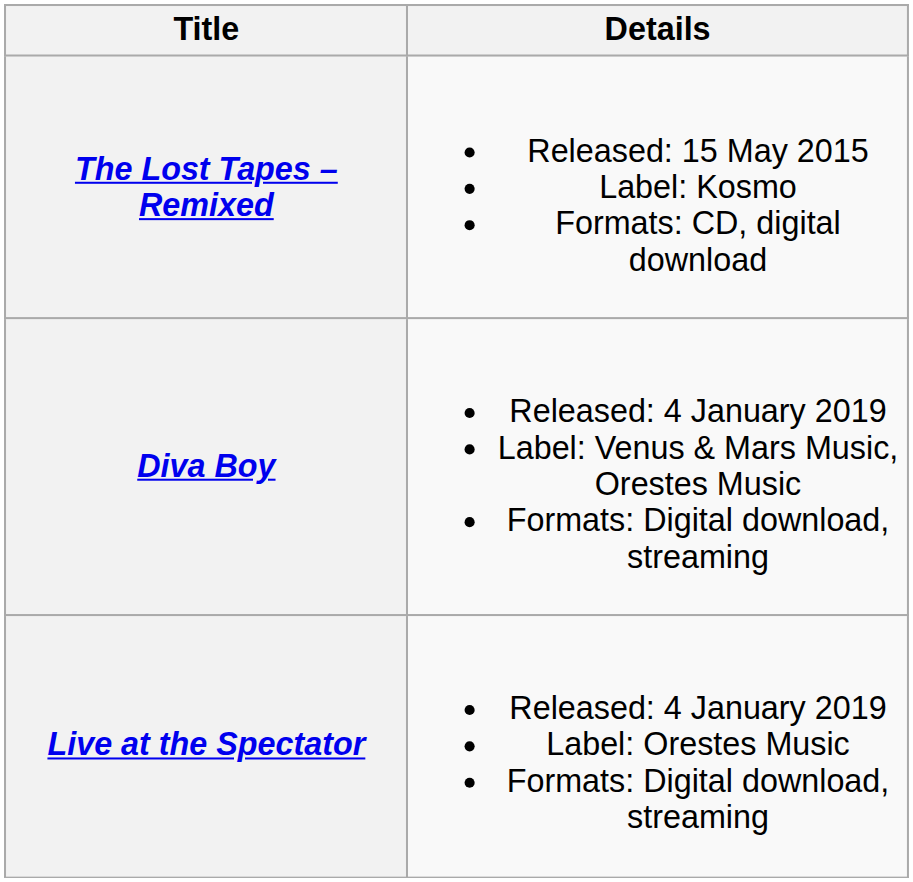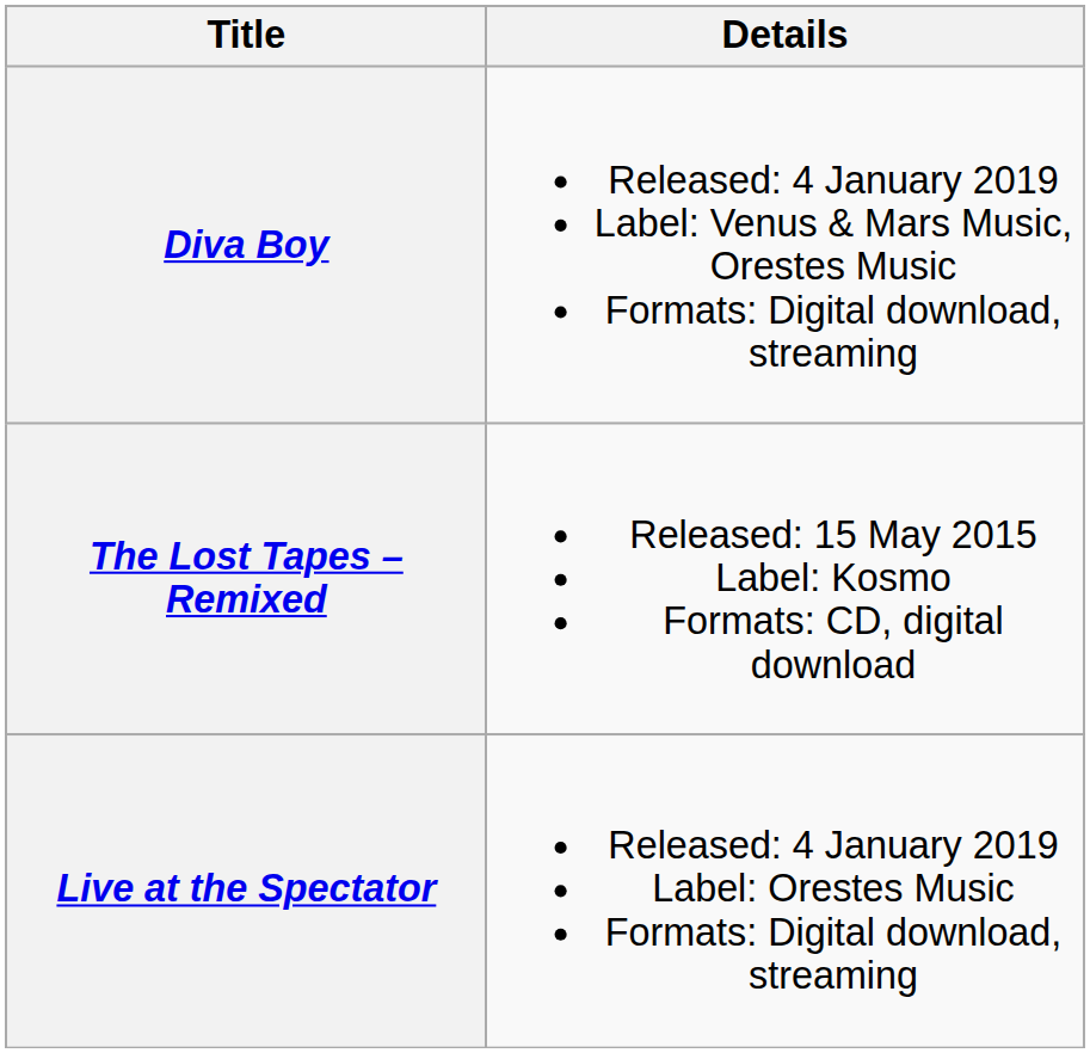 <table class="wikitable plainrowheaders" style="text-align:center;">
 <tr>
 <th scope="col" style="width:12em;">Title</th>
 <th scope="col" style="width:15em;">Details</th>
 </tr>
 <tr>
+<th scope="row"><em><a href='#'>Diva Boy</a></em></th>
+<td><br><ul><li>Released: 4 January 2019</li><li>Label: Venus & Mars Music, Orestes Music</li><li>Formats: Digital download, streaming</li></ul></td>
+</tr>
+<tr>
 <th scope="row"><em><a href='#'>The Lost Tapes – Remixed</a></em></th>
 <td><br><ul><li>Released: 15 May 2015</li><li>Label: Kosmo</li><li>Formats: CD, digital download</li></ul></td>
-</tr>
-<tr>
-<th scope="row"><em><a href='#'>Diva Boy</a></em></th>
-<td><br><ul><li>Released: 4 January 2019</li><li>Label: Venus & Mars Music, Orestes Music</li><li>Formats: Digital download, streaming</li></ul></td>
 </tr>
 <tr>
 <th scope="row"><em><a href='#'>Live at the Spectator</a></em></th>
 <td><br><ul><li>Released: 4 January 2019</li><li>Label: Orestes Music</li><li>Formats: Digital download, streaming</li></ul></td>
 </tr>
 </table>
